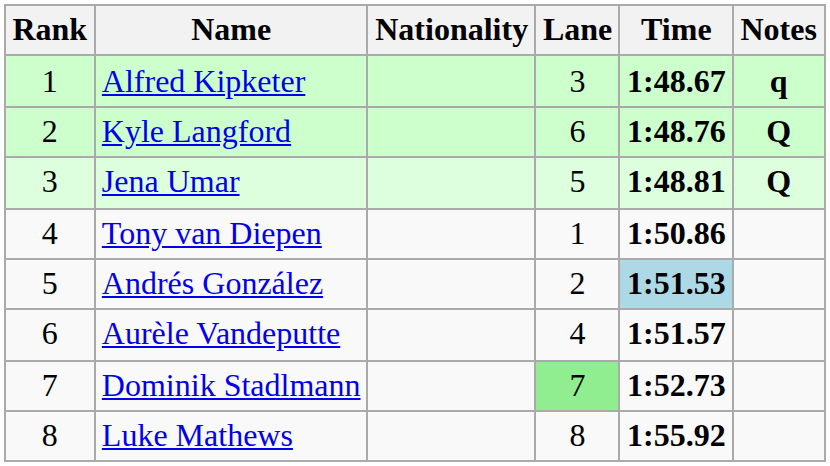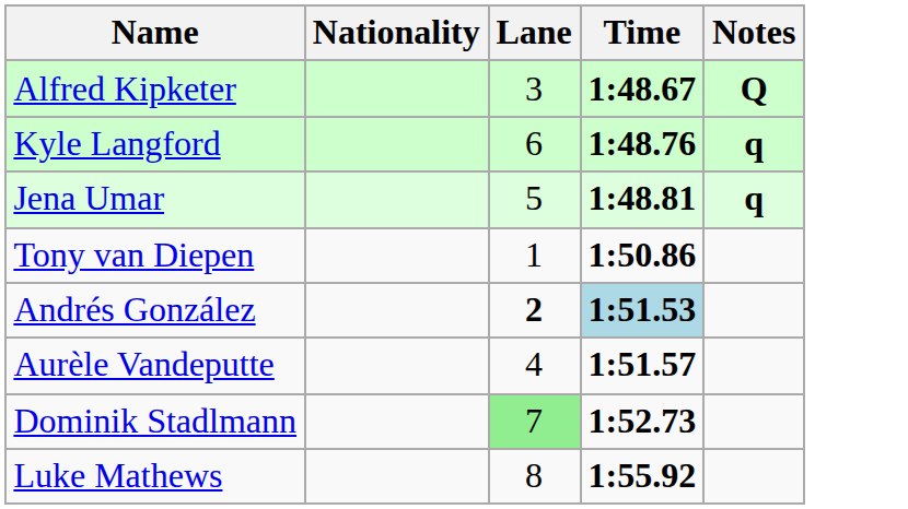 <table class="wikitable sortable" style="text-align:center">
 <tr>
-<th>Rank</th>
 <th>Name</th>
 <th>Nationality</th>
 <th>Lane</th>
 <th>Time</th>
 <th>Notes</th>
 </tr>
 <tr bgcolor=ccffcc>
-<td>1</td>
 <td align=left><a href='#'>Alfred Kipketer</a></td>
 <td align=left></td>
 <td>3</td>
 <td><strong>1:48.67</strong></td>
-<td><strong>q</strong></td>
+<td><strong>Q</strong></td>
 </tr>
 <tr bgcolor=ccffcc>
-<td>2</td>
 <td align=left><a href='#'>Kyle Langford</a></td>
 <td align=left></td>
 <td>6</td>
 <td><strong>1:48.76</strong></td>
-<td><strong>Q</strong></td>
+<td><strong>q</strong></td>
 </tr>
 <tr bgcolor=ddffdd>
-<td>3</td>
 <td align=left><a href='#'>Jena Umar</a></td>
 <td align=left></td>
 <td>5</td>
 <td><strong>1:48.81</strong></td>
-<td><strong>Q</strong></td>
+<td><strong>q</strong></td>
 </tr>
 <tr>
-<td>4</td>
 <td align=left><a href='#'>Tony van Diepen</a></td>
 <td align=left></td>
 <td>1</td>
 <td><strong>1:50.86</strong></td>
 <td></td>
 </tr>
 <tr>
-<td>5</td>
 <td align=left><a href='#'>Andrés González</a></td>
 <td align=left></td>
-<td>2</td>
+<td><strong>2</strong></td>
 <td style="background: lightblue;"><strong>1:51.53</strong></td>
 <td></td>
 </tr>
 <tr>
-<td>6</td>
 <td align=left><a href='#'>Aurèle Vandeputte</a></td>
 <td align=left></td>
 <td>4</td>
 <td><strong>1:51.57</strong></td>
 <td></td>
 </tr>
 <tr>
-<td>7</td>
 <td align=left><a href='#'>Dominik Stadlmann</a></td>
 <td align=left></td>
 <td style="background: lightgreen;">7</td>
 <td><strong>1:52.73</strong></td>
 <td></td>
 </tr>
 <tr>
-<td>8</td>
 <td align=left><a href='#'>Luke Mathews</a></td>
 <td align=left></td>
 <td>8</td>
 <td><strong>1:55.92</strong></td>
 <td></td>
 </tr>
 </table>
